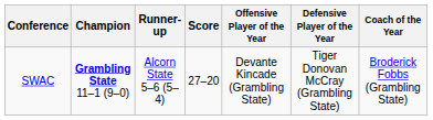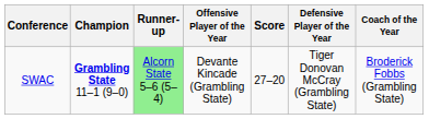 <table class="wikitable" style="text-align:center;">
 <tr>
 <th style="width:50px">Conference</th>
 <th style="width:120px">Champion</th>
 <th style="width:100px">Runner-up</th>
+<th style="width:200px"><small>Offensive Player of the Year</small></th>
 <th style="width:60px;">Score</th>
-<th style="width:200px"><small>Offensive Player of the Year</small></th>
 <th style="width:200px"><small>Defensive Player of the Year</small></th>
 <th style="width:200px"><small>Coach of the Year</small></th>
 </tr>
 <tr>
 <td><a href='#'>SWAC</a></td>
 <td><strong><a href='#'>Grambling State</a></strong><br>11–1 (9–0)</td>
-<td><a href='#'>Alcorn State</a><br>5–6 (5–4)</td>
+<td style="background: lightgreen;"><a href='#'>Alcorn State</a><br>5–6 (5–4)</td>
+<td>Devante Kincade<br>(Grambling State)</td>
 <td>27–20</td>
-<td>Devante Kincade<br>(Grambling State)</td>
 <td>Tiger Donovan McCray<br>(Grambling State)</td>
 <td><a href='#'>Broderick Fobbs</a><br>(Grambling State)</td>
 </tr>
 </table>
